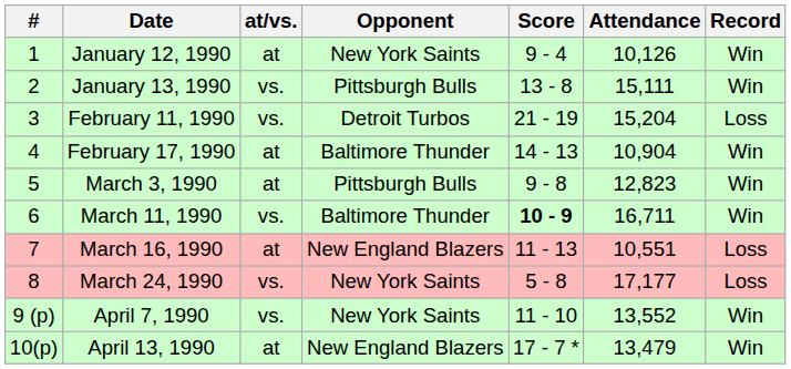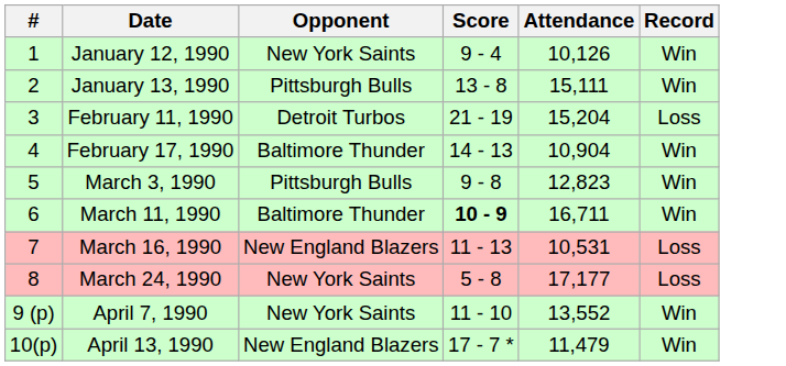 <table class="wikitable" style="text-align:center">
 <tr>
 <th>#</th>
 <th>Date</th>
-<th>at/vs.</th>
 <th>Opponent</th>
 <th>Score</th>
 <th>Attendance</th>
 <th>Record</th>
 </tr>
 <tr bgcolor="ccffcc">
 <td>1</td>
 <td>January 12, 1990</td>
-<td>at</td>
 <td>New York Saints</td>
 <td>9 - 4</td>
 <td>10,126</td>
 <td>Win</td>
 </tr>
 <tr bgcolor="ccffcc">
 <td>2</td>
 <td>January 13, 1990</td>
-<td>vs.</td>
 <td>Pittsburgh Bulls</td>
 <td>13 - 8</td>
 <td>15,111</td>
 <td>Win</td>
 </tr>
 <tr bgcolor="ccffcc">
 <td>3</td>
 <td>February 11, 1990</td>
-<td>vs.</td>
 <td>Detroit Turbos</td>
 <td>21 - 19</td>
 <td>15,204</td>
 <td>Loss</td>
 </tr>
 <tr bgcolor="ccffcc">
 <td>4</td>
 <td>February 17, 1990</td>
-<td>at</td>
 <td>Baltimore Thunder</td>
 <td>14 - 13</td>
 <td>10,904</td>
 <td>Win</td>
 </tr>
 <tr bgcolor="ccffcc">
 <td>5</td>
 <td>March 3, 1990</td>
-<td>at</td>
 <td>Pittsburgh Bulls</td>
 <td>9 - 8</td>
 <td>12,823</td>
 <td>Win</td>
 </tr>
 <tr bgcolor="ccffcc">
 <td>6</td>
 <td>March 11, 1990</td>
-<td>vs.</td>
 <td>Baltimore Thunder</td>
 <td><strong>10 - 9</strong></td>
 <td>16,711</td>
 <td>Win</td>
 </tr>
 <tr bgcolor="ffbbbb">
 <td>7</td>
 <td>March 16, 1990</td>
-<td>at</td>
 <td>New England Blazers</td>
 <td>11 - 13</td>
-<td>10,551</td>
+<td>10,531</td>
 <td>Loss</td>
 </tr>
 <tr bgcolor="ffbbbb">
 <td>8</td>
 <td>March 24, 1990</td>
-<td>vs.</td>
 <td>New York Saints</td>
 <td>5 - 8</td>
 <td>17,177</td>
 <td>Loss</td>
 </tr>
 <tr bgcolor="ccffcc">
 <td>9 (p)</td>
 <td>April 7, 1990</td>
-<td>vs.</td>
 <td>New York Saints</td>
 <td>11 - 10</td>
 <td>13,552</td>
 <td>Win</td>
 </tr>
 <tr bgcolor="ccffcc">
 <td>10(p)</td>
 <td>April 13, 1990</td>
-<td>at</td>
 <td>New England Blazers</td>
 <td>17 - 7 *</td>
-<td>13,479</td>
+<td>11,479</td>
 <td>Win</td>
 </tr>
 </table>
